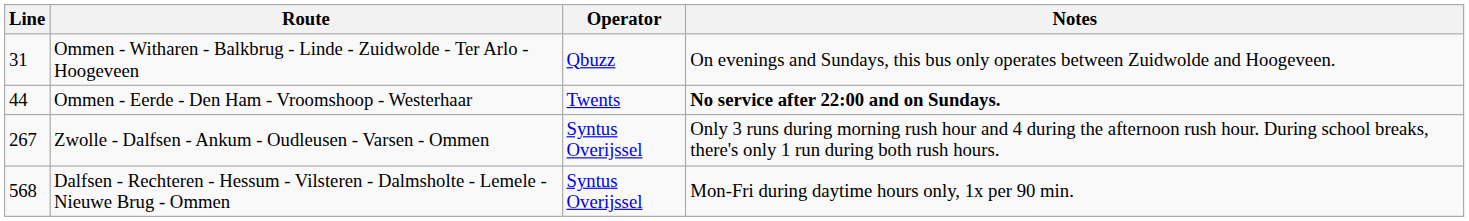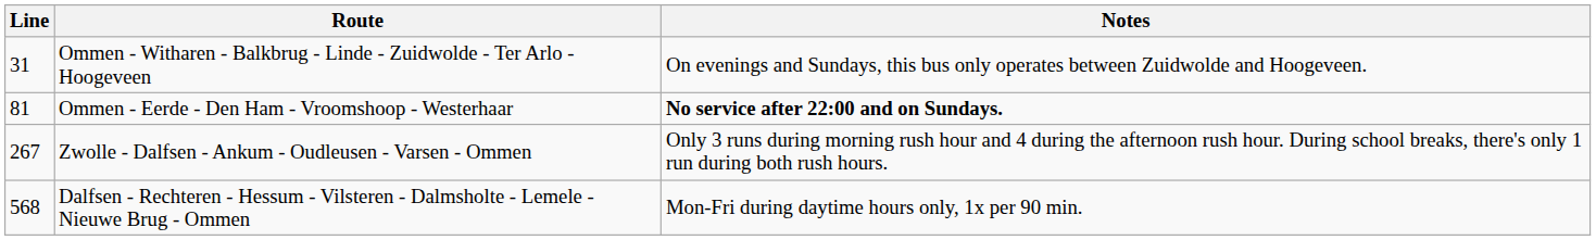 <table class="wikitable">
 <tr>
 <th>Line</th>
 <th>Route</th>
-<th>Operator</th>
 <th>Notes</th>
 </tr>
 <tr>
 <td>31</td>
 <td>Ommen - Witharen - Balkbrug - Linde - Zuidwolde - Ter Arlo - Hoogeveen</td>
-<td><a href='#'>Qbuzz</a></td>
 <td>On evenings and Sundays, this bus only operates between Zuidwolde and Hoogeveen.</td>
 </tr>
 <tr>
-<td>44</td>
+<td>81</td>
 <td>Ommen - Eerde - Den Ham - Vroomshoop - Westerhaar</td>
-<td><a href='#'>Twents</a></td>
 <td><strong>No service after 22:00 and on Sundays.</strong></td>
 </tr>
 <tr>
 <td>267</td>
 <td>Zwolle - Dalfsen - Ankum - Oudleusen - Varsen - Ommen</td>
-<td><a href='#'>Syntus Overijssel</a></td>
 <td>Only 3 runs during morning rush hour and 4 during the afternoon rush hour. During school breaks, there's only 1 run during both rush hours.</td>
 </tr>
 <tr>
 <td>568</td>
 <td>Dalfsen - Rechteren - Hessum - Vilsteren - Dalmsholte - Lemele - Nieuwe Brug - Ommen</td>
-<td><a href='#'>Syntus Overijssel</a></td>
 <td>Mon-Fri during daytime hours only, 1x per 90 min.</td>
 </tr>
 </table>
